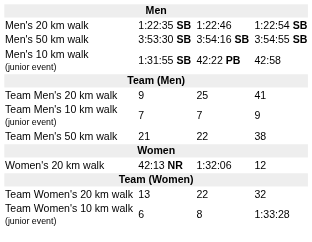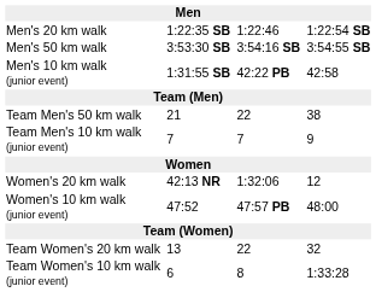 <table>
 <tr>
 <td colspan=7 bgcolor=#eeeeee style=text-align:center;><strong>Men</strong></td>
 </tr>
 <tr>
 <td>Men's 20 km walk</td>
 <td></td>
 <td>1:22:35 <strong>SB</strong></td>
 <td></td>
 <td>1:22:46</td>
 <td></td>
 <td>1:22:54 <strong>SB</strong></td>
 </tr>
 <tr>
 <td>Men's 50 km walk</td>
 <td></td>
 <td>3:53:30 <strong>SB</strong></td>
 <td></td>
 <td>3:54:16 <strong>SB</strong></td>
 <td></td>
 <td>3:54:55 <strong>SB</strong></td>
 </tr>
 <tr>
 <td>Men's 10 km walk<br><small>(junior event)</small></td>
 <td></td>
 <td>1:31:55 <strong>SB</strong></td>
 <td></td>
 <td>42:22 <strong>PB</strong></td>
 <td></td>
 <td>42:58</td>
 </tr>
 <tr>
 <td colspan=7 bgcolor=#eeeeee style=text-align:center;><strong>Team (Men)</strong></td>
 </tr>
 <tr>
-<td>Team Men's 20 km walk</td>
+<td>Team Men's 50 km walk</td>
 <td></td>
-<td>9</td>
+<td>21</td>
 <td></td>
-<td>25</td>
+<td>22</td>
 <td></td>
-<td>41</td>
+<td>38</td>
 </tr>
 <tr>
 <td>Team Men's 10 km walk<br><small>(junior event)</small></td>
 <td></td>
 <td>7</td>
 <td></td>
 <td>7</td>
 <td></td>
 <td>9</td>
-</tr>
-<tr>
-<td>Team Men's 50 km walk</td>
-<td></td>
-<td>21</td>
-<td></td>
-<td>22</td>
-<td></td>
-<td>38</td>
 </tr>
 <tr>
 <td colspan=7 bgcolor=#eeeeee style=text-align:center;><strong>Women</strong></td>
 </tr>
 <tr>
 <td>Women's 20 km walk</td>
 <td></td>
 <td>42:13 <strong>NR</strong></td>
 <td></td>
 <td>1:32:06</td>
 <td></td>
 <td>12</td>
+</tr>
+<tr>
+<td>Women's 10 km walk<br><small>(junior event)</small></td>
+<td></td>
+<td>47:52</td>
+<td></td>
+<td>47:57 <strong>PB</strong></td>
+<td></td>
+<td>48:00</td>
 </tr>
 <tr>
 <td colspan=7 bgcolor=#eeeeee style=text-align:center;><strong>Team (Women)</strong></td>
 </tr>
 <tr>
 <td>Team Women's 20 km walk</td>
 <td></td>
 <td>13</td>
 <td></td>
 <td>22</td>
 <td></td>
 <td>32</td>
 </tr>
 <tr>
 <td>Team Women's 10 km walk<br><small>(junior event)</small></td>
 <td></td>
 <td>6</td>
 <td></td>
 <td>8</td>
 <td></td>
 <td>1:33:28</td>
 </tr>
 </table>
